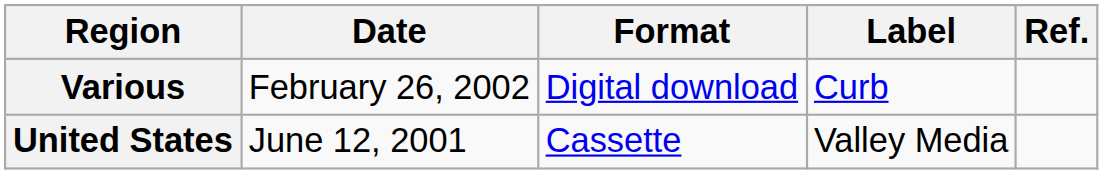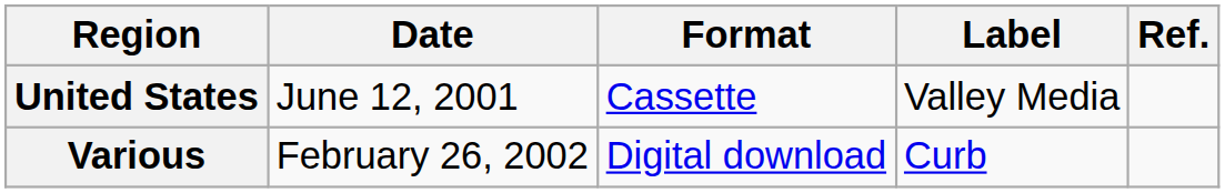 <table class="wikitable plainrowheaders">
 <tr>
 <th scope="col">Region</th>
 <th scope="col">Date</th>
 <th scope="col">Format</th>
 <th scope="col">Label</th>
 <th scope="col">Ref.</th>
 </tr>
 <tr>
+<th scope="row">United States</th>
+<td>June 12, 2001</td>
+<td><a href='#'>Cassette</a></td>
+<td>Valley Media</td>
+<td></td>
+</tr>
+<tr>
 <th scope="row">Various</th>
 <td>February 26, 2002</td>
 <td><a href='#'>Digital download</a></td>
 <td><a href='#'>Curb</a></td>
 <td></td>
 </tr>
-<tr>
-<th scope="row">United States</th>
-<td>June 12, 2001</td>
-<td><a href='#'>Cassette</a></td>
-<td>Valley Media</td>
-<td></td>
-</tr>
 </table>
